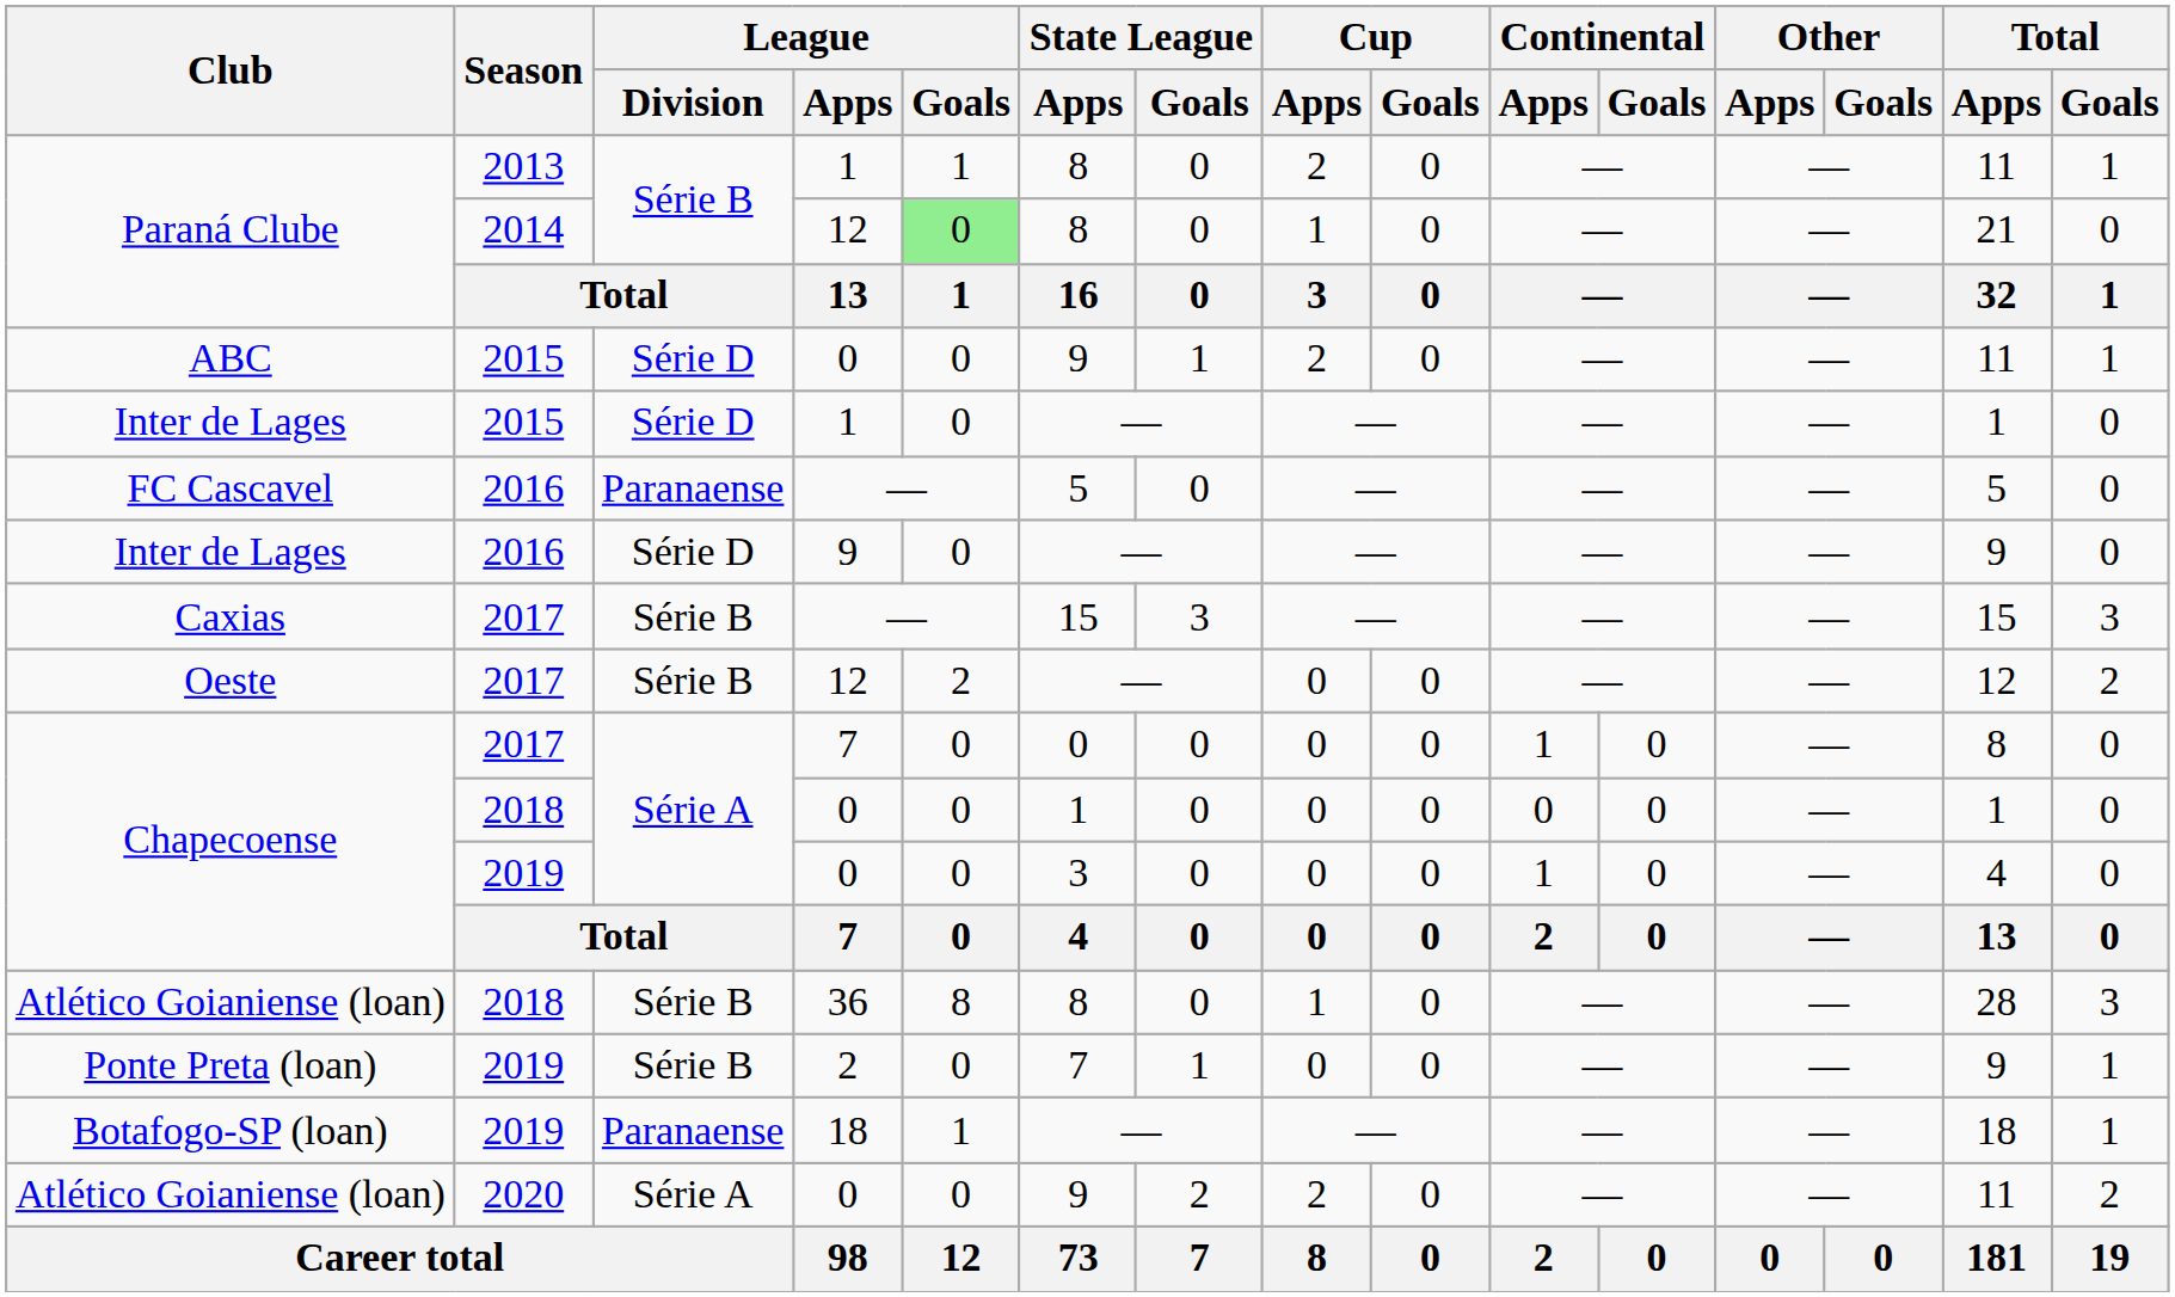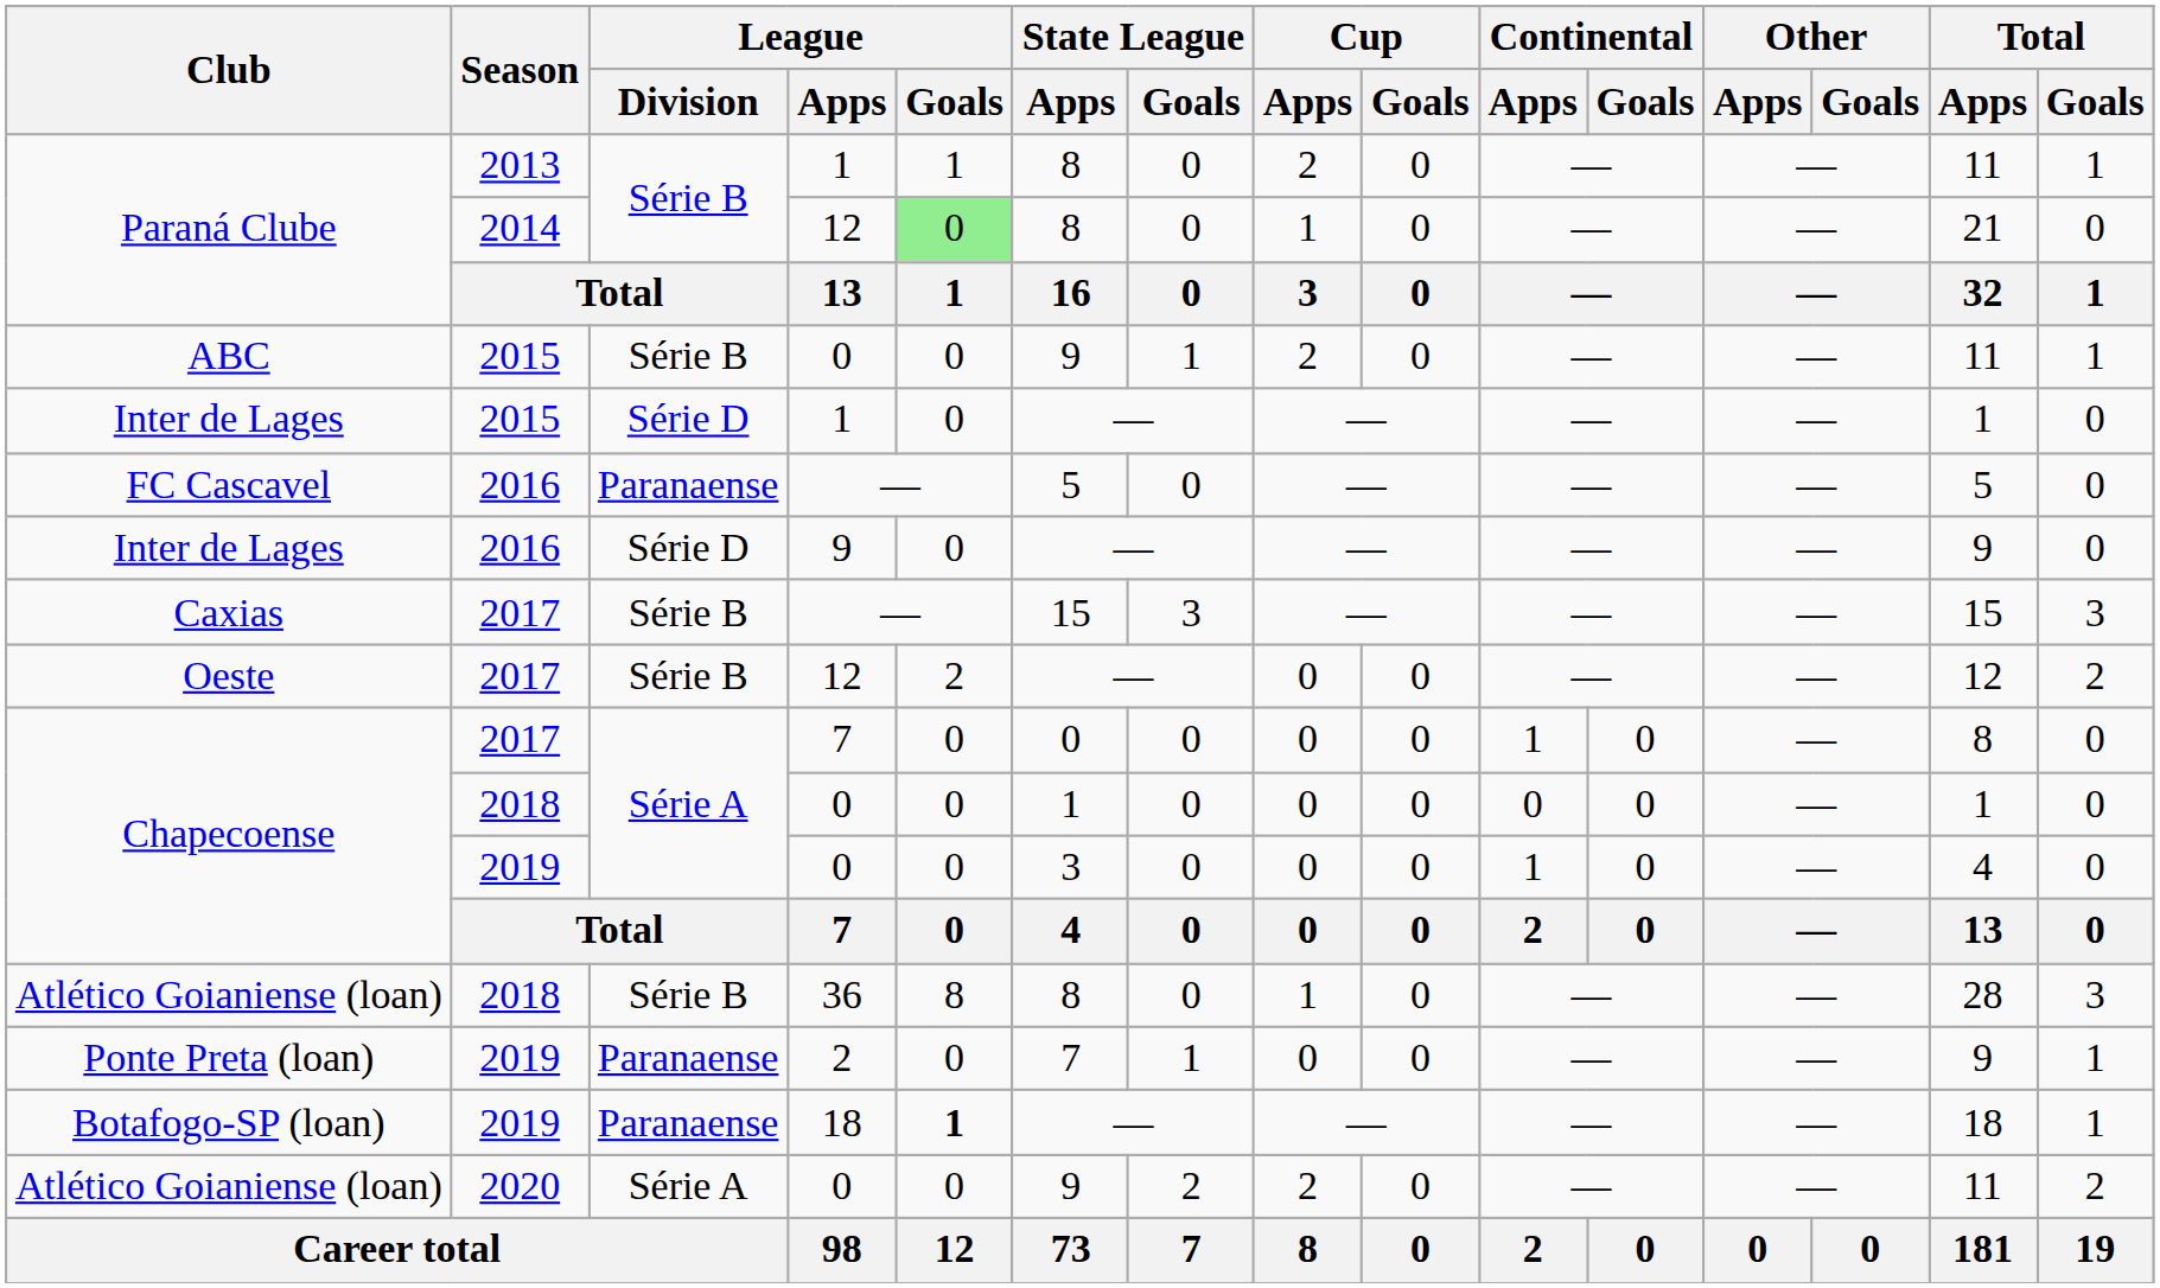 <table class="wikitable" style="text-align: center">
 <tr>
 <th rowspan="2">Club</th>
 <th rowspan="2">Season</th>
 <th colspan="3">League</th>
 <th colspan="2">State League</th>
 <th colspan="2">Cup</th>
 <th colspan="2">Continental</th>
 <th colspan="2">Other</th>
 <th colspan="2">Total</th>
 </tr>
 <tr>
 <th>Division</th>
 <th>Apps</th>
 <th>Goals</th>
 <th>Apps</th>
 <th>Goals</th>
 <th>Apps</th>
 <th>Goals</th>
 <th>Apps</th>
 <th>Goals</th>
 <th>Apps</th>
 <th>Goals</th>
 <th>Apps</th>
 <th>Goals</th>
 </tr>
 <tr>
 <td rowspan="3"><a href='#'>Paraná Clube</a></td>
 <td><a href='#'>2013</a></td>
 <td rowspan="2"><a href='#'>Série B</a></td>
 <td>1</td>
 <td>1</td>
 <td>8</td>
 <td>0</td>
 <td>2</td>
 <td>0</td>
 <td colspan="2">—</td>
 <td colspan="2">—</td>
 <td>11</td>
 <td>1</td>
 </tr>
 <tr>
 <td><a href='#'>2014</a></td>
 <td>12</td>
 <td style="background: lightgreen;">0</td>
 <td>8</td>
 <td>0</td>
 <td>1</td>
 <td>0</td>
 <td colspan="2">—</td>
 <td colspan="2">—</td>
 <td>21</td>
 <td>0</td>
 </tr>
 <tr>
 <th colspan="2"><strong>Total</strong></th>
 <th>13</th>
 <th>1</th>
 <th>16</th>
 <th>0</th>
 <th>3</th>
 <th>0</th>
 <th colspan="2">—</th>
 <th colspan="2">—</th>
 <th>32</th>
 <th>1</th>
 </tr>
 <tr>
 <td><a href='#'>ABC</a></td>
 <td><a href='#'>2015</a></td>
-<td><a href='#'>Série D</a></td>
+<td>Série B</td>
 <td>0</td>
 <td>0</td>
 <td>9</td>
 <td>1</td>
 <td>2</td>
 <td>0</td>
 <td colspan="2">—</td>
 <td colspan="2">—</td>
 <td>11</td>
 <td>1</td>
 </tr>
 <tr>
 <td><a href='#'>Inter de Lages</a></td>
 <td><a href='#'>2015</a></td>
 <td><a href='#'>Série D</a></td>
 <td>1</td>
 <td>0</td>
 <td colspan="2">—</td>
 <td colspan="2">—</td>
 <td colspan="2">—</td>
 <td colspan="2">—</td>
 <td>1</td>
 <td>0</td>
 </tr>
 <tr>
 <td><a href='#'>FC Cascavel</a></td>
 <td><a href='#'>2016</a></td>
 <td><a href='#'>Paranaense</a></td>
 <td colspan="2">—</td>
 <td>5</td>
 <td>0</td>
 <td colspan="2">—</td>
 <td colspan="2">—</td>
 <td colspan="2">—</td>
 <td>5</td>
 <td>0</td>
 </tr>
 <tr>
 <td><a href='#'>Inter de Lages</a></td>
 <td><a href='#'>2016</a></td>
 <td>Série D</td>
 <td>9</td>
 <td>0</td>
 <td colspan="2">—</td>
 <td colspan="2">—</td>
 <td colspan="2">—</td>
 <td colspan="2">—</td>
 <td>9</td>
 <td>0</td>
 </tr>
 <tr>
 <td><a href='#'>Caxias</a></td>
 <td><a href='#'>2017</a></td>
 <td>Série B</td>
 <td colspan="2">—</td>
 <td>15</td>
 <td>3</td>
 <td colspan="2">—</td>
 <td colspan="2">—</td>
 <td colspan="2">—</td>
 <td>15</td>
 <td>3</td>
 </tr>
 <tr>
 <td><a href='#'>Oeste</a></td>
 <td><a href='#'>2017</a></td>
 <td>Série B</td>
 <td>12</td>
 <td>2</td>
 <td colspan="2">—</td>
 <td>0</td>
 <td>0</td>
 <td colspan="2">—</td>
 <td colspan="2">—</td>
 <td>12</td>
 <td>2</td>
 </tr>
 <tr>
 <td rowspan="4"><a href='#'>Chapecoense</a></td>
 <td><a href='#'>2017</a></td>
 <td rowspan="3"><a href='#'>Série A</a></td>
 <td>7</td>
 <td>0</td>
 <td>0</td>
 <td>0</td>
 <td>0</td>
 <td>0</td>
 <td>1</td>
 <td>0</td>
 <td colspan="2">—</td>
 <td>8</td>
 <td>0</td>
 </tr>
 <tr>
 <td><a href='#'>2018</a></td>
 <td>0</td>
 <td>0</td>
 <td>1</td>
 <td>0</td>
 <td>0</td>
 <td>0</td>
 <td>0</td>
 <td>0</td>
 <td colspan="2">—</td>
 <td>1</td>
 <td>0</td>
 </tr>
 <tr>
 <td><a href='#'>2019</a></td>
 <td>0</td>
 <td>0</td>
 <td>3</td>
 <td>0</td>
 <td>0</td>
 <td>0</td>
 <td>1</td>
 <td>0</td>
 <td colspan="2">—</td>
 <td>4</td>
 <td>0</td>
 </tr>
 <tr>
 <th colspan="2"><strong>Total</strong></th>
 <th>7</th>
 <th>0</th>
 <th>4</th>
 <th>0</th>
 <th>0</th>
 <th>0</th>
 <th>2</th>
 <th>0</th>
 <th colspan="2">—</th>
 <th>13</th>
 <th>0</th>
 </tr>
 <tr>
 <td><a href='#'>Atlético Goianiense</a> (loan)</td>
 <td><a href='#'>2018</a></td>
 <td>Série B</td>
 <td>36</td>
 <td>8</td>
 <td>8</td>
 <td>0</td>
 <td>1</td>
 <td>0</td>
 <td colspan="2">—</td>
 <td colspan="2">—</td>
 <td>28</td>
 <td>3</td>
 </tr>
 <tr>
 <td><a href='#'>Ponte Preta</a> (loan)</td>
 <td><a href='#'>2019</a></td>
-<td>Série B</td>
+<td><a href='#'>Paranaense</a></td>
 <td>2</td>
 <td>0</td>
 <td>7</td>
 <td>1</td>
 <td>0</td>
 <td>0</td>
 <td colspan="2">—</td>
 <td colspan="2">—</td>
 <td>9</td>
 <td>1</td>
 </tr>
 <tr>
 <td><a href='#'>Botafogo-SP</a> (loan)</td>
 <td><a href='#'>2019</a></td>
 <td><a href='#'>Paranaense</a></td>
 <td>18</td>
-<td>1</td>
+<td><strong>1</strong></td>
 <td colspan="2">—</td>
 <td colspan="2">—</td>
 <td colspan="2">—</td>
 <td colspan="2">—</td>
 <td>18</td>
 <td>1</td>
 </tr>
 <tr>
 <td><a href='#'>Atlético Goianiense</a> (loan)</td>
 <td><a href='#'>2020</a></td>
 <td>Série A</td>
 <td>0</td>
 <td>0</td>
 <td>9</td>
 <td>2</td>
 <td>2</td>
 <td>0</td>
 <td colspan="2">—</td>
 <td colspan="2">—</td>
 <td>11</td>
 <td>2</td>
 </tr>
 <tr>
 <th colspan="3"><strong>Career total</strong></th>
 <th>98</th>
 <th>12</th>
 <th>73</th>
 <th>7</th>
 <th>8</th>
 <th>0</th>
 <th>2</th>
 <th>0</th>
 <th>0</th>
 <th>0</th>
 <th>181</th>
 <th>19</th>
 </tr>
 </table>
